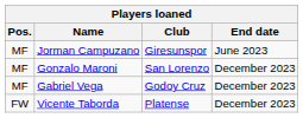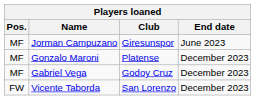 <table class="wikitable" style="font-size:95%;">
 <tr>
 <th colspan="6">Players loaned</th>
 </tr>
 <tr>
 <th>Pos.</th>
 <th>Name</th>
 <th>Club</th>
 <th>End date</th>
 </tr>
 <tr>
 <td align="center">MF</td>
 <td> <a href='#'>Jorman Campuzano</a></td>
 <td> <a href='#'>Giresunspor</a></td>
 <td>June 2023</td>
 </tr>
 <tr>
 <td align="center">MF</td>
 <td> <a href='#'>Gonzalo Maroni</a></td>
-<td> <a href='#'>San Lorenzo</a></td>
+<td> <a href='#'>Platense</a></td>
 <td>December 2023</td>
 </tr>
 <tr>
 <td align="center">MF</td>
 <td> <a href='#'>Gabriel Vega</a></td>
 <td> <a href='#'>Godoy Cruz</a></td>
 <td>December 2023</td>
 </tr>
 <tr>
 <td align="center">FW</td>
 <td> <a href='#'>Vicente Taborda</a></td>
-<td> <a href='#'>Platense</a></td>
+<td> <a href='#'>San Lorenzo</a></td>
 <td>December 2023</td>
 </tr>
 </table>
